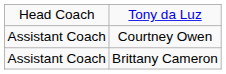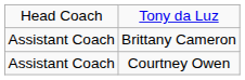 <table class="wikitable" style="text-align: center;">
 <tr>
 <td>Head Coach</td>
 <td><a href='#'>Tony da Luz</a></td>
 </tr>
 <tr>
 <td>Assistant Coach</td>
-<td>Courtney Owen</td>
+<td>Brittany Cameron</td>
 </tr>
 <tr>
 <td>Assistant Coach</td>
-<td>Brittany Cameron</td>
+<td>Courtney Owen</td>
 </tr>
 </table>
